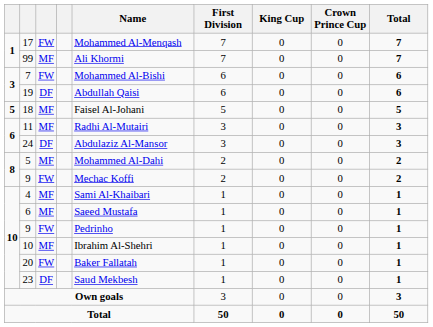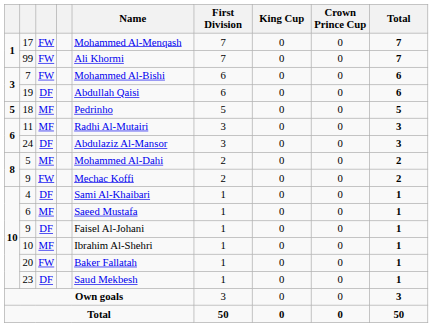 <table class="wikitable" style="text-align:center">
 <tr>
 <th width=15></th>
 <th width=15></th>
 <th width=15></th>
 <th width=15></th>
 <th width=175>Name</th>
 <th width=80>First Division</th>
 <th width=80>King Cup</th>
 <th width=80>Crown Prince Cup</th>
 <th width=80>Total</th>
 </tr>
 <tr>
 <td rowspan=2><strong>1</strong></td>
 <td>17</td>
 <td><a href='#'>FW</a></td>
 <td></td>
 <td align=left><a href='#'>Mohammed Al-Menqash</a></td>
 <td>7</td>
 <td>0</td>
 <td>0</td>
 <td><strong>7</strong></td>
 </tr>
 <tr>
 <td>99</td>
-<td><a href='#'>MF</a></td>
+<td><a href='#'>FW</a></td>
 <td></td>
 <td align=left><a href='#'>Ali Khormi</a></td>
 <td>7</td>
 <td>0</td>
 <td>0</td>
 <td><strong>7</strong></td>
 </tr>
 <tr>
 <td rowspan=2><strong>3</strong></td>
 <td>7</td>
 <td><a href='#'>FW</a></td>
 <td></td>
 <td align=left><a href='#'>Mohammed Al-Bishi</a></td>
 <td>6</td>
 <td>0</td>
 <td>0</td>
 <td><strong>6</strong></td>
 </tr>
 <tr>
 <td>19</td>
 <td><a href='#'>DF</a></td>
 <td></td>
 <td align=left><a href='#'>Abdullah Qaisi</a></td>
 <td>6</td>
 <td>0</td>
 <td>0</td>
 <td><strong>6</strong></td>
 </tr>
 <tr>
 <td><strong>5</strong></td>
 <td>18</td>
 <td><a href='#'>MF</a></td>
 <td></td>
-<td align=left>Faisel Al-Johani</td>
+<td align=left><a href='#'>Pedrinho</a></td>
 <td>5</td>
 <td>0</td>
 <td>0</td>
 <td><strong>5</strong></td>
 </tr>
 <tr>
 <td rowspan=2><strong>6</strong></td>
 <td>11</td>
 <td><a href='#'>MF</a></td>
 <td></td>
 <td align=left><a href='#'>Radhi Al-Mutairi</a></td>
 <td>3</td>
 <td>0</td>
 <td>0</td>
 <td><strong>3</strong></td>
 </tr>
 <tr>
 <td>24</td>
 <td><a href='#'>DF</a></td>
 <td></td>
 <td align=left><a href='#'>Abdulaziz Al-Mansor</a></td>
 <td>3</td>
 <td>0</td>
 <td>0</td>
 <td><strong>3</strong></td>
 </tr>
 <tr>
 <td rowspan=2><strong>8</strong></td>
 <td>5</td>
 <td><a href='#'>MF</a></td>
 <td></td>
 <td align=left><a href='#'>Mohammed Al-Dahi</a></td>
 <td>2</td>
 <td>0</td>
 <td>0</td>
 <td><strong>2</strong></td>
 </tr>
 <tr>
 <td>9</td>
 <td><a href='#'>FW</a></td>
 <td></td>
 <td align=left><a href='#'>Mechac Koffi</a></td>
 <td>2</td>
 <td>0</td>
 <td>0</td>
 <td><strong>2</strong></td>
 </tr>
 <tr>
 <td rowspan=6><strong>10</strong></td>
 <td>4</td>
-<td><a href='#'>MF</a></td>
+<td><a href='#'>DF</a></td>
 <td></td>
 <td align=left><a href='#'>Sami Al-Khaibari</a></td>
 <td>1</td>
 <td>0</td>
 <td>0</td>
 <td><strong>1</strong></td>
 </tr>
 <tr>
 <td>6</td>
 <td><a href='#'>MF</a></td>
 <td></td>
 <td align=left><a href='#'>Saeed Mustafa</a></td>
 <td>1</td>
 <td>0</td>
 <td>0</td>
 <td><strong>1</strong></td>
 </tr>
 <tr>
 <td>9</td>
-<td><a href='#'>FW</a></td>
+<td><a href='#'>DF</a></td>
 <td></td>
-<td align=left><a href='#'>Pedrinho</a></td>
+<td align=left>Faisel Al-Johani</td>
 <td>1</td>
 <td>0</td>
 <td>0</td>
 <td><strong>1</strong></td>
 </tr>
 <tr>
 <td>10</td>
 <td><a href='#'>MF</a></td>
 <td></td>
 <td align=left>Ibrahim Al-Shehri</td>
 <td>1</td>
 <td>0</td>
 <td>0</td>
 <td><strong>1</strong></td>
 </tr>
 <tr>
 <td>20</td>
 <td><a href='#'>FW</a></td>
 <td></td>
 <td align=left><a href='#'>Baker Fallatah</a></td>
 <td>1</td>
 <td>0</td>
 <td>0</td>
 <td><strong>1</strong></td>
 </tr>
 <tr>
 <td>23</td>
 <td><a href='#'>DF</a></td>
 <td></td>
 <td align=left><a href='#'>Saud Mekbesh</a></td>
 <td>1</td>
 <td>0</td>
 <td>0</td>
 <td><strong>1</strong></td>
 </tr>
 <tr>
 <td colspan=5><strong>Own goals</strong></td>
 <td>3</td>
 <td>0</td>
 <td>0</td>
 <td><strong>3</strong></td>
 </tr>
 <tr>
 <td colspan=5><strong>Total</strong></td>
 <td><strong>50</strong></td>
 <td><strong>0</strong></td>
 <td><strong>0</strong></td>
 <td><strong>50</strong></td>
 </tr>
 </table>
